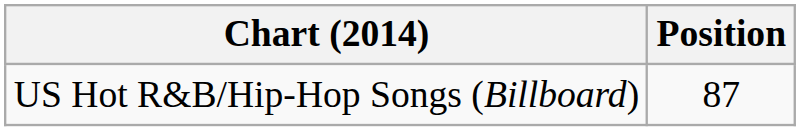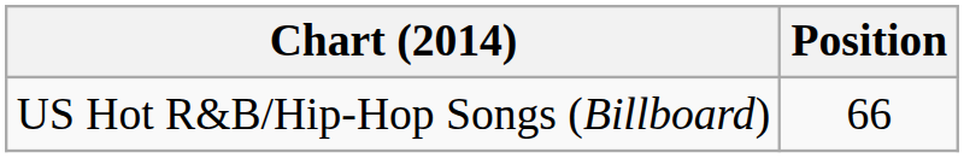 <table class="wikitable">
 <tr>
 <th>Chart (2014)</th>
 <th>Position</th>
 </tr>
 <tr>
 <td>US Hot R&B/Hip-Hop Songs (<em>Billboard</em>)</td>
-<td style="text-align:center">87</td>
+<td style="text-align:center">66</td>
 </tr>
 </table>
